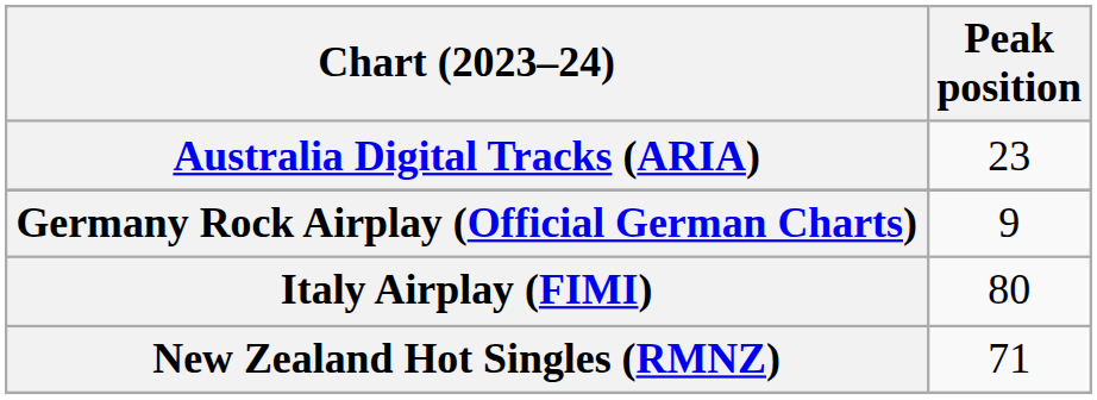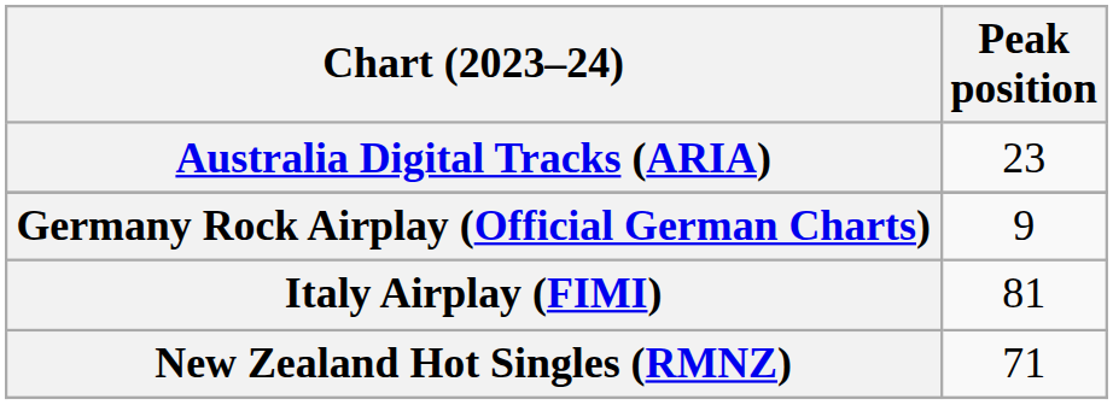 <table class="wikitable sortable plainrowheaders" style="text-align:center">
 <tr>
 <th scope="col">Chart (2023–24)</th>
 <th scope="col">Peak<br>position</th>
 </tr>
 <tr>
 <th scope="row"><a href='#'>Australia Digital Tracks</a> (<a href='#'>ARIA</a>)</th>
 <td>23</td>
 </tr>
 <tr>
 </tr>
 <tr>
 <th scope="row">Germany Rock Airplay (<a href='#'>Official German Charts</a>)</th>
 <td>9</td>
 </tr>
 <tr>
 <th scope="row">Italy Airplay (<a href='#'>FIMI</a>)</th>
-<td>80</td>
+<td>81</td>
 </tr>
 <tr>
 <th scope="row">New Zealand Hot Singles (<a href='#'>RMNZ</a>)</th>
 <td>71</td>
 </tr>
 <tr>
 </tr>
 <tr>
 </tr>
 <tr>
 </tr>
 </table>
